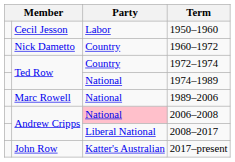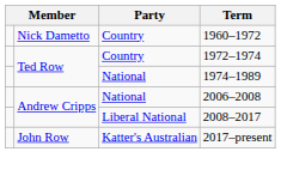 <table class="wikitable">
 <tr>
 <th colspan="2">Member</th>
 <th>Party</th>
 <th>Term</th>
-</tr>
-<tr>
-<td> </td>
-<td><a href='#'>Cecil Jesson</a></td>
-<td><a href='#'>Labor</a></td>
-<td>1950–1960</td>
 </tr>
 <tr>
 <td> </td>
 <td><a href='#'>Nick Dametto</a></td>
 <td><a href='#'>Country</a></td>
 <td>1960–1972</td>
 </tr>
 <tr>
 <td> </td>
 <td rowspan="2"><a href='#'>Ted Row</a></td>
 <td><a href='#'>Country</a></td>
 <td>1972–1974</td>
 </tr>
 <tr>
 <td> </td>
 <td><a href='#'>National</a></td>
 <td>1974–1989</td>
 </tr>
 <tr>
 <td> </td>
-<td><a href='#'>Marc Rowell</a></td>
+<td rowspan="2"><a href='#'>Andrew Cripps</a></td>
 <td><a href='#'>National</a></td>
-<td>1989–2006</td>
-</tr>
-<tr>
-<td> </td>
-<td rowspan="2"><a href='#'>Andrew Cripps</a></td>
-<td style="background: pink;"><a href='#'>National</a></td>
 <td>2006–2008</td>
 </tr>
 <tr>
 <td> </td>
 <td><a href='#'>Liberal National</a></td>
 <td>2008–2017</td>
 </tr>
 <tr>
 <td> </td>
 <td><a href='#'>John Row</a></td>
 <td><a href='#'>Katter's Australian</a></td>
 <td>2017–present</td>
 </tr>
 </table>
